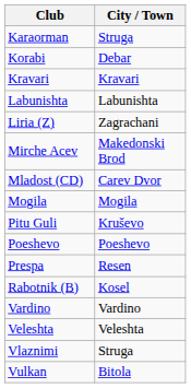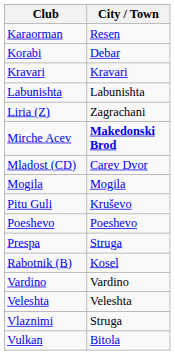 <table class="wikitable sortable">
 <tr>
 <th width="100px">Club</th>
 <th width="100px">City / Town</th>
 </tr>
 <tr>
 <td><a href='#'>Karaorman</a></td>
-<td><a href='#'>Struga</a></td>
+<td><a href='#'>Resen</a></td>
 </tr>
 <tr>
 <td><a href='#'>Korabi</a></td>
 <td><a href='#'>Debar</a></td>
 </tr>
 <tr>
 <td><a href='#'>Kravari</a></td>
 <td><a href='#'>Kravari</a></td>
 </tr>
 <tr>
 <td><a href='#'>Labunishta</a></td>
 <td>Labunishta</td>
 </tr>
 <tr>
 <td><a href='#'>Liria (Z)</a></td>
 <td>Zagrachani</td>
 </tr>
 <tr>
 <td><a href='#'>Mirche Acev</a></td>
-<td><a href='#'>Makedonski Brod</a></td>
+<td><strong><a href='#'>Makedonski Brod</a></strong></td>
 </tr>
 <tr>
 <td><a href='#'>Mladost (CD)</a></td>
 <td><a href='#'>Carev Dvor</a></td>
 </tr>
 <tr>
 <td><a href='#'>Mogila</a></td>
 <td><a href='#'>Mogila</a></td>
 </tr>
 <tr>
 <td><a href='#'>Pitu Guli</a></td>
 <td><a href='#'>Kruševo</a></td>
 </tr>
 <tr>
 <td><a href='#'>Poeshevo</a></td>
 <td><a href='#'>Poeshevo</a></td>
 </tr>
 <tr>
 <td><a href='#'>Prespa</a></td>
-<td><a href='#'>Resen</a></td>
+<td><a href='#'>Struga</a></td>
 </tr>
 <tr>
 <td><a href='#'>Rabotnik (B)</a></td>
 <td><a href='#'>Kosel</a></td>
 </tr>
 <tr>
 <td><a href='#'>Vardino</a></td>
 <td>Vardino</td>
 </tr>
 <tr>
 <td><a href='#'>Veleshta</a></td>
 <td>Veleshta</td>
 </tr>
 <tr>
 <td><a href='#'>Vlaznimi</a></td>
 <td>Struga</td>
 </tr>
 <tr>
 <td><a href='#'>Vulkan</a></td>
 <td><a href='#'>Bitola</a></td>
 </tr>
 </table>
